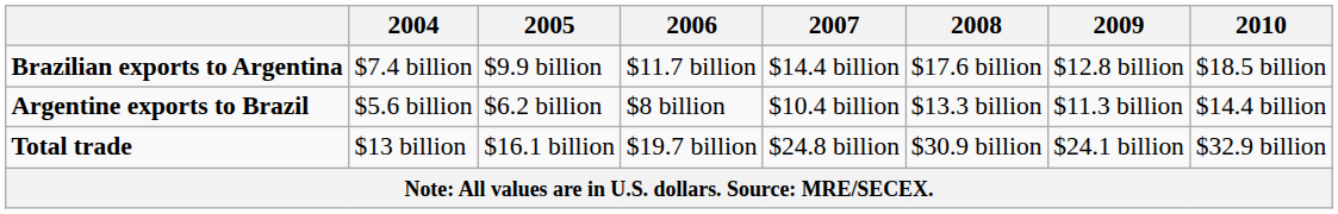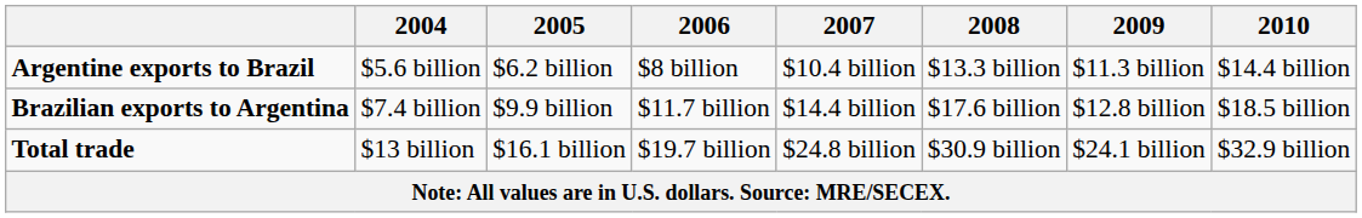 <table class="wikitable">
 <tr>
 <th></th>
 <th>2004</th>
 <th>2005</th>
 <th>2006</th>
 <th>2007</th>
 <th>2008</th>
 <th>2009</th>
 <th>2010</th>
 </tr>
 <tr>
+<td> <strong>Argentine exports to Brazil</strong></td>
+<td>$5.6 billion</td>
+<td>$6.2 billion</td>
+<td>$8 billion</td>
+<td>$10.4 billion</td>
+<td>$13.3 billion</td>
+<td>$11.3 billion</td>
+<td>$14.4 billion</td>
+</tr>
+<tr>
 <td> <strong>Brazilian exports to Argentina</strong></td>
 <td>$7.4 billion</td>
 <td>$9.9 billion</td>
 <td>$11.7 billion</td>
 <td>$14.4 billion</td>
 <td>$17.6 billion</td>
 <td>$12.8 billion</td>
 <td>$18.5 billion</td>
-</tr>
-<tr>
-<td> <strong>Argentine exports to Brazil</strong></td>
-<td>$5.6 billion</td>
-<td>$6.2 billion</td>
-<td>$8 billion</td>
-<td>$10.4 billion</td>
-<td>$13.3 billion</td>
-<td>$11.3 billion</td>
-<td>$14.4 billion</td>
 </tr>
 <tr>
 <td><strong>Total trade</strong></td>
 <td>$13 billion</td>
 <td>$16.1 billion</td>
 <td>$19.7 billion</td>
 <td>$24.8 billion</td>
 <td>$30.9 billion</td>
 <td>$24.1 billion</td>
 <td>$32.9 billion</td>
 </tr>
 <tr>
 <th colspan="8"><small>Note: All values are in U.S. dollars. Source: MRE/SECEX.</small></th>
 </tr>
 </table>
